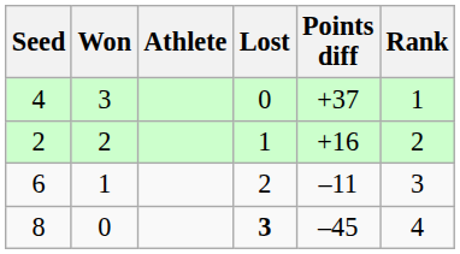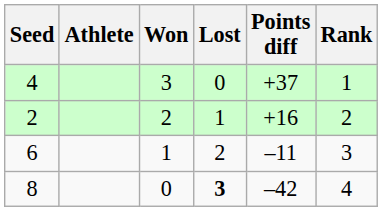 <table class="wikitable">
 <tr>
 <th>Seed</th>
+<th>Athlete</th>
 <th>Won</th>
-<th>Athlete</th>
 <th>Lost</th>
 <th>Points<br>diff</th>
 <th>Rank</th>
 </tr>
 <tr bgcolor="#ccffcc">
 <td align="center">4</td>
+<td></td>
 <td align="center">3</td>
-<td></td>
 <td align="center">0</td>
 <td align="center">+37</td>
 <td align="center">1</td>
 </tr>
 <tr bgcolor="#ccffcc">
 <td align="center">2</td>
+<td></td>
 <td align="center">2</td>
-<td></td>
 <td align="center">1</td>
 <td align="center">+16</td>
 <td align="center">2</td>
 </tr>
 <tr>
 <td align="center">6</td>
+<td></td>
 <td align="center">1</td>
-<td></td>
 <td align="center">2</td>
 <td align="center">–11</td>
 <td align="center">3</td>
 </tr>
 <tr>
 <td align="center">8</td>
+<td></td>
 <td align="center">0</td>
-<td></td>
 <td align="center"><strong>3</strong></td>
-<td align="center">–45</td>
+<td align="center">–42</td>
 <td align="center">4</td>
 </tr>
 </table>
